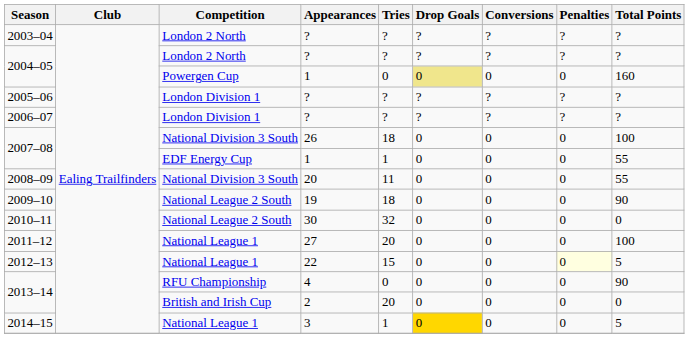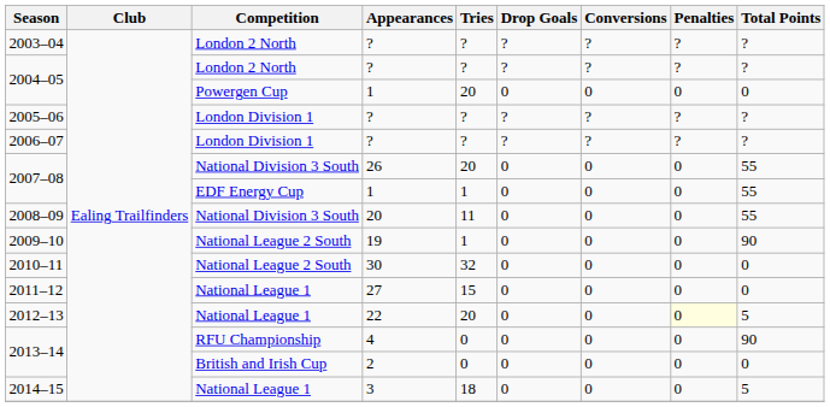 <table class="wikitable sortable">
 <tr>
 <th>Season</th>
 <th>Club</th>
 <th>Competition</th>
 <th>Appearances</th>
 <th>Tries</th>
 <th>Drop Goals</th>
 <th>Conversions</th>
 <th>Penalties</th>
 <th>Total Points</th>
 </tr>
 <tr>
 <td>2003–04</td>
 <td rowspan=15 align=left><a href='#'>Ealing Trailfinders</a></td>
 <td><a href='#'>London 2 North</a></td>
 <td>?</td>
 <td>?</td>
 <td>?</td>
 <td>?</td>
 <td>?</td>
 <td>?</td>
 </tr>
 <tr>
 <td rowspan=2 align=left>2004–05</td>
 <td><a href='#'>London 2 North</a></td>
 <td>?</td>
 <td>?</td>
 <td>?</td>
 <td>?</td>
 <td>?</td>
 <td>?</td>
 </tr>
 <tr>
 <td><a href='#'>Powergen Cup</a></td>
 <td>1</td>
-<td>0</td>
-<td style="background: khaki;">0</td>
+<td>20</td>
 <td>0</td>
 <td>0</td>
-<td>160</td>
+<td>0</td>
+<td>0</td>
 </tr>
 <tr>
 <td>2005–06</td>
 <td><a href='#'>London Division 1</a></td>
 <td>?</td>
 <td>?</td>
 <td>?</td>
 <td>?</td>
 <td>?</td>
 <td>?</td>
 </tr>
 <tr>
 <td>2006–07</td>
 <td><a href='#'>London Division 1</a></td>
 <td>?</td>
 <td>?</td>
 <td>?</td>
 <td>?</td>
 <td>?</td>
 <td>?</td>
 </tr>
 <tr>
 <td rowspan=2 align=left>2007–08</td>
 <td><a href='#'>National Division 3 South</a></td>
 <td>26</td>
-<td>18</td>
+<td>20</td>
 <td>0</td>
 <td>0</td>
 <td>0</td>
-<td>100</td>
+<td>55</td>
 </tr>
 <tr>
 <td><a href='#'>EDF Energy Cup</a></td>
 <td>1</td>
 <td>1</td>
 <td>0</td>
 <td>0</td>
 <td>0</td>
 <td>55</td>
 </tr>
 <tr>
 <td>2008–09</td>
 <td><a href='#'>National Division 3 South</a></td>
 <td>20</td>
 <td>11</td>
 <td>0</td>
 <td>0</td>
 <td>0</td>
 <td>55</td>
 </tr>
 <tr>
 <td>2009–10</td>
 <td><a href='#'>National League 2 South</a></td>
 <td>19</td>
-<td>18</td>
+<td>1</td>
 <td>0</td>
 <td>0</td>
 <td>0</td>
 <td>90</td>
 </tr>
 <tr>
 <td>2010–11</td>
 <td><a href='#'>National League 2 South</a></td>
 <td>30</td>
 <td>32</td>
 <td>0</td>
 <td>0</td>
 <td>0</td>
 <td>0</td>
 </tr>
 <tr>
 <td>2011–12</td>
 <td><a href='#'>National League 1</a></td>
 <td>27</td>
-<td>20</td>
+<td>15</td>
 <td>0</td>
 <td>0</td>
 <td>0</td>
-<td>100</td>
+<td>0</td>
 </tr>
 <tr>
 <td>2012–13</td>
 <td><a href='#'>National League 1</a></td>
 <td>22</td>
-<td>15</td>
+<td>20</td>
 <td>0</td>
 <td>0</td>
 <td style="background: lightyellow;">0</td>
 <td>5</td>
 </tr>
 <tr>
 <td rowspan=2 align=left>2013–14</td>
 <td><a href='#'>RFU Championship</a></td>
 <td>4</td>
 <td>0</td>
 <td>0</td>
 <td>0</td>
 <td>0</td>
 <td>90</td>
 </tr>
 <tr>
 <td><a href='#'>British and Irish Cup</a></td>
 <td>2</td>
-<td>20</td>
+<td>0</td>
 <td>0</td>
 <td>0</td>
 <td>0</td>
 <td>0</td>
 </tr>
 <tr>
 <td>2014–15</td>
 <td><a href='#'>National League 1</a></td>
 <td>3</td>
-<td>1</td>
-<td style="background: gold;">0</td>
+<td>18</td>
+<td>0</td>
 <td>0</td>
 <td>0</td>
 <td>5</td>
 </tr>
 <tr>
 </tr>
 </table>
